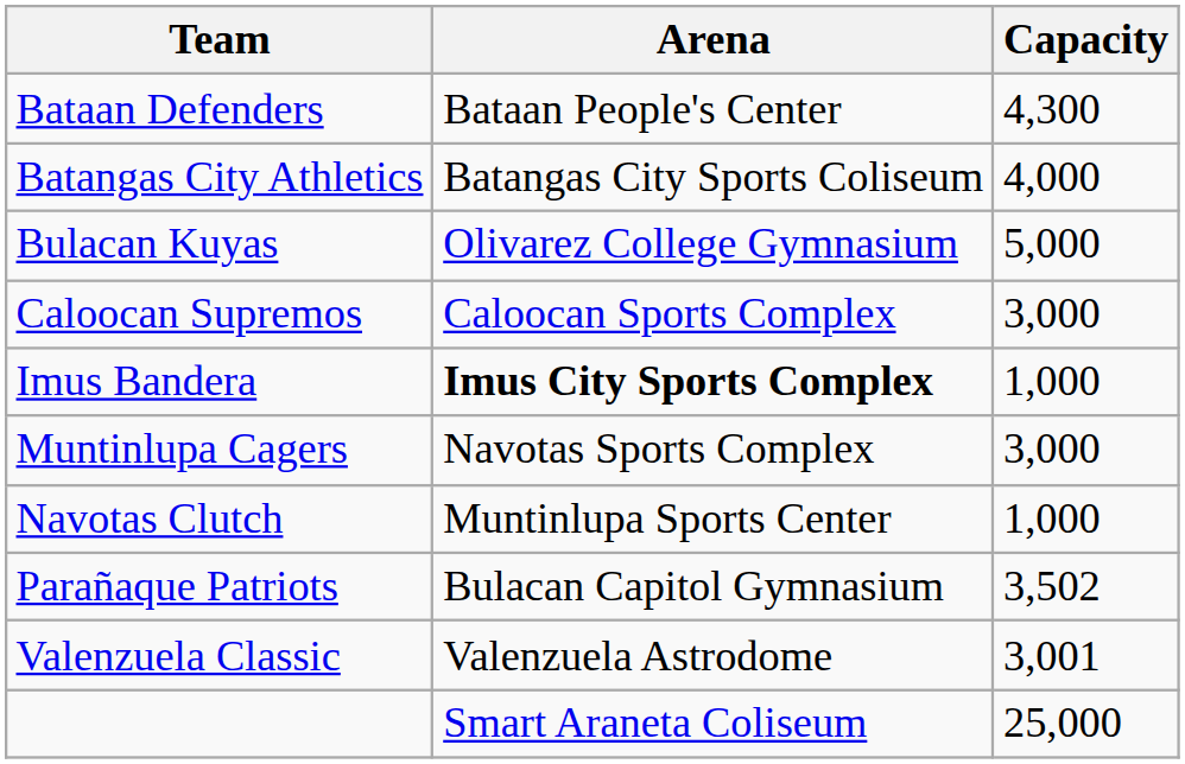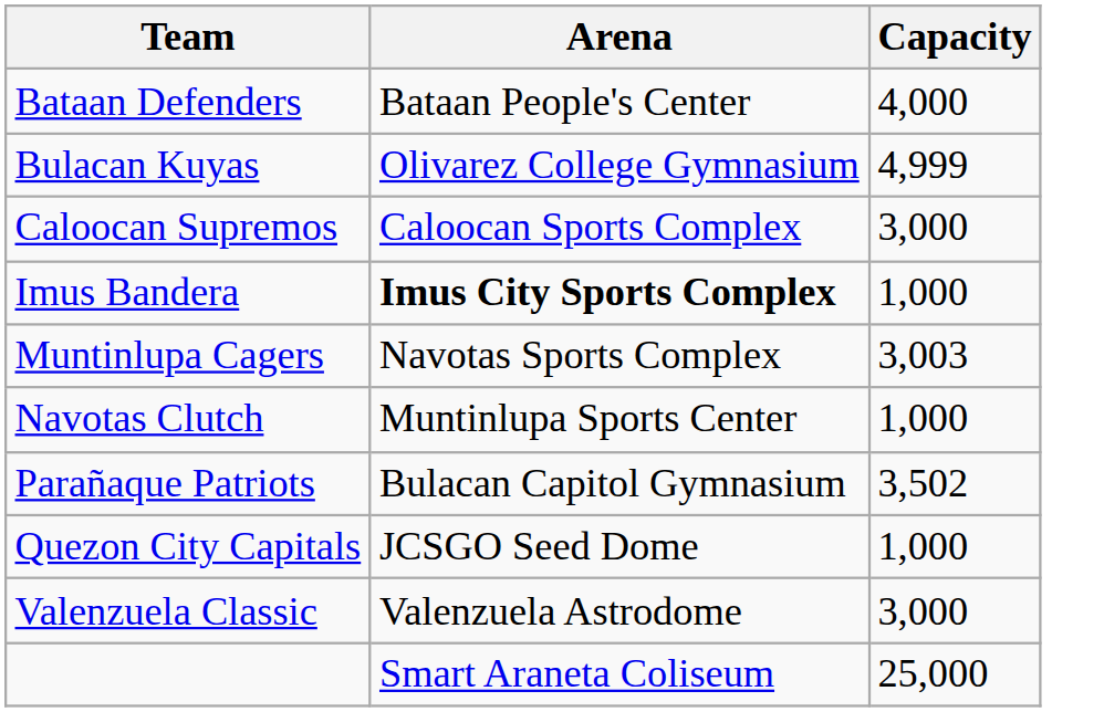 <table class="wikitable">
 <tr>
 <th>Team</th>
 <th>Arena</th>
 <th>Capacity</th>
 </tr>
 <tr>
 <td><a href='#'>Bataan Defenders</a></td>
 <td>Bataan People's Center</td>
-<td>4,300</td>
-</tr>
-<tr>
-<td><a href='#'>Batangas City Athletics</a></td>
-<td>Batangas City Sports Coliseum</td>
 <td>4,000</td>
 </tr>
 <tr>
 <td><a href='#'>Bulacan Kuyas</a></td>
 <td><a href='#'>Olivarez College Gymnasium</a></td>
-<td>5,000</td>
+<td>4,999</td>
 </tr>
 <tr>
 <td><a href='#'>Caloocan Supremos</a></td>
 <td><a href='#'>Caloocan Sports Complex</a></td>
 <td>3,000</td>
 </tr>
 <tr>
 <td><a href='#'>Imus Bandera</a></td>
 <td><strong>Imus City Sports Complex</strong></td>
 <td>1,000</td>
 </tr>
 <tr>
 <td><a href='#'>Muntinlupa Cagers</a></td>
 <td>Navotas Sports Complex</td>
-<td>3,000</td>
+<td>3,003</td>
 </tr>
 <tr>
 <td><a href='#'>Navotas Clutch</a></td>
 <td>Muntinlupa Sports Center</td>
 <td>1,000</td>
 </tr>
 <tr>
 <td><a href='#'>Parañaque Patriots</a></td>
 <td>Bulacan Capitol Gymnasium</td>
 <td>3,502</td>
 </tr>
 <tr>
+<td><a href='#'>Quezon City Capitals</a></td>
+<td>JCSGO Seed Dome</td>
+<td>1,000</td>
+</tr>
+<tr>
 <td><a href='#'>Valenzuela Classic</a></td>
 <td>Valenzuela Astrodome</td>
-<td>3,001</td>
+<td>3,000</td>
 </tr>
 <tr>
 <td></td>
 <td><a href='#'>Smart Araneta Coliseum</a></td>
 <td>25,000</td>
 </tr>
 </table>
